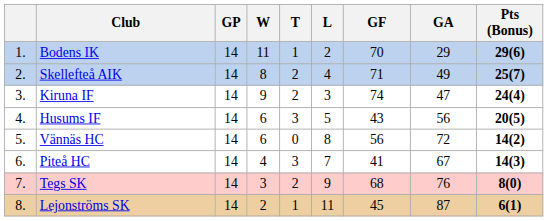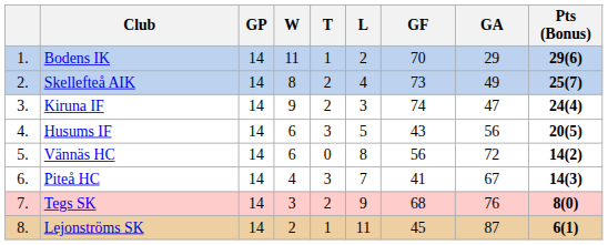 <table class="wikitable">
 <tr>
 <th width="30"></th>
 <th width="200">Club</th>
 <th width="30">GP</th>
 <th width="30">W</th>
 <th width="30">T</th>
 <th width="30">L</th>
 <th width="70">GF</th>
 <th width="70">GA</th>
 <th width="70">Pts (Bonus)</th>
 </tr>
 <tr bgcolor="#BCD2EE" align="center">
 <td>1.</td>
 <td align="left"><a href='#'>Bodens IK</a></td>
 <td>14</td>
 <td>11</td>
 <td>1</td>
 <td>2</td>
 <td>70</td>
 <td>29</td>
 <td><strong>29(6)</strong></td>
 </tr>
 <tr bgcolor="#BCD2EE" align="center">
 <td>2.</td>
 <td align="left"><a href='#'>Skellefteå AIK</a></td>
 <td>14</td>
 <td>8</td>
 <td>2</td>
 <td>4</td>
-<td>71</td>
+<td>73</td>
 <td>49</td>
 <td><strong>25(7)</strong></td>
 </tr>
 <tr bgcolor="#FFFFFF" align="center">
 <td>3.</td>
 <td align="left"><a href='#'>Kiruna IF</a></td>
 <td>14</td>
 <td>9</td>
 <td>2</td>
 <td>3</td>
 <td>74</td>
 <td>47</td>
 <td><strong>24(4)</strong></td>
 </tr>
 <tr bgcolor="#FFFFFF" align="center">
 <td>4.</td>
 <td align="left"><a href='#'>Husums IF</a></td>
 <td>14</td>
 <td>6</td>
 <td>3</td>
 <td>5</td>
 <td>43</td>
 <td>56</td>
 <td><strong>20(5)</strong></td>
 </tr>
 <tr bgcolor="#FFFFFF" align="center">
 <td>5.</td>
 <td align="left"><a href='#'>Vännäs HC</a></td>
 <td>14</td>
 <td>6</td>
 <td>0</td>
 <td>8</td>
 <td>56</td>
 <td>72</td>
 <td><strong>14(2)</strong></td>
 </tr>
 <tr bgcolor="#FFFFFF" align="center">
 <td>6.</td>
 <td align="left"><a href='#'>Piteå HC</a></td>
 <td>14</td>
 <td>4</td>
 <td>3</td>
 <td>7</td>
 <td>41</td>
 <td>67</td>
 <td><strong>14(3)</strong></td>
 </tr>
 <tr bgcolor="#FFCCCC" align="center">
 <td>7.</td>
 <td align="left"><a href='#'>Tegs SK</a></td>
 <td>14</td>
 <td>3</td>
 <td>2</td>
 <td>9</td>
 <td>68</td>
 <td>76</td>
 <td><strong>8(0)</strong></td>
 </tr>
 <tr bgcolor="#EECFA1" align="center">
 <td>8.</td>
 <td align="left"><a href='#'>Lejonströms SK</a></td>
 <td>14</td>
 <td>2</td>
 <td>1</td>
 <td>11</td>
 <td>45</td>
 <td>87</td>
 <td><strong>6(1)</strong></td>
 </tr>
 </table>
